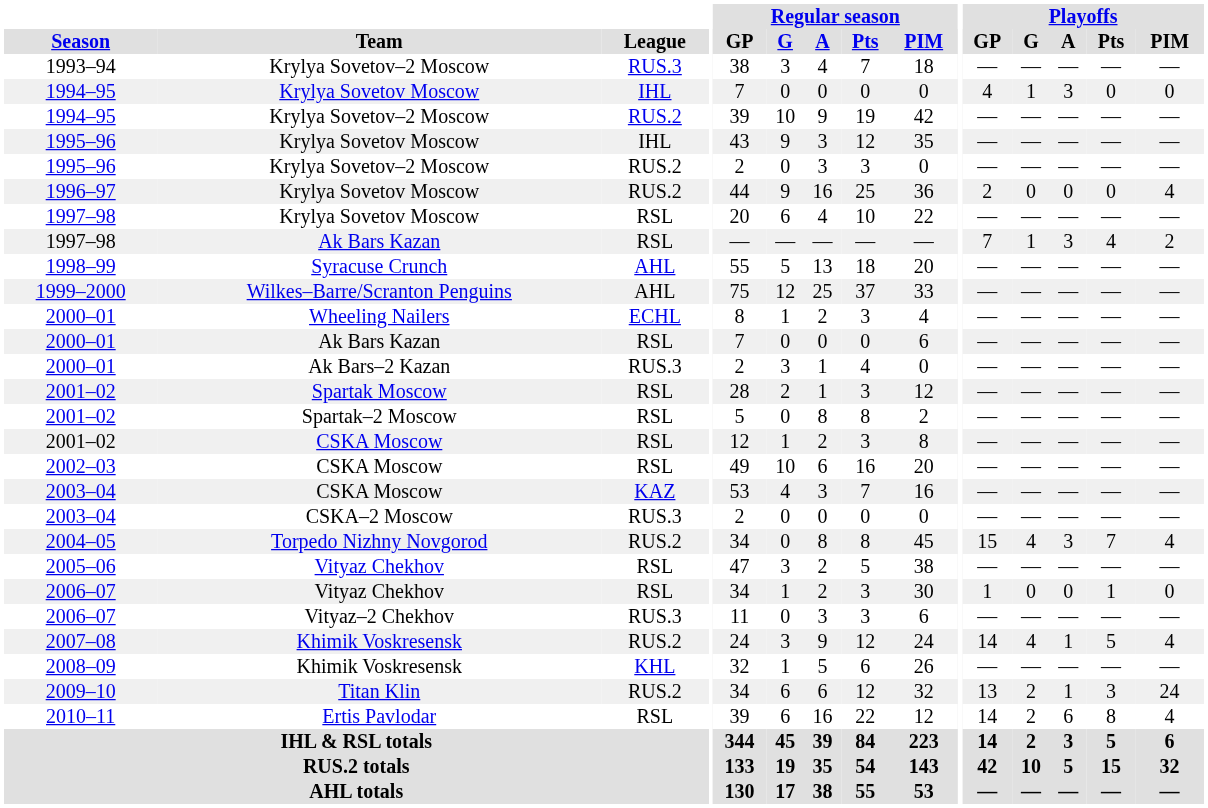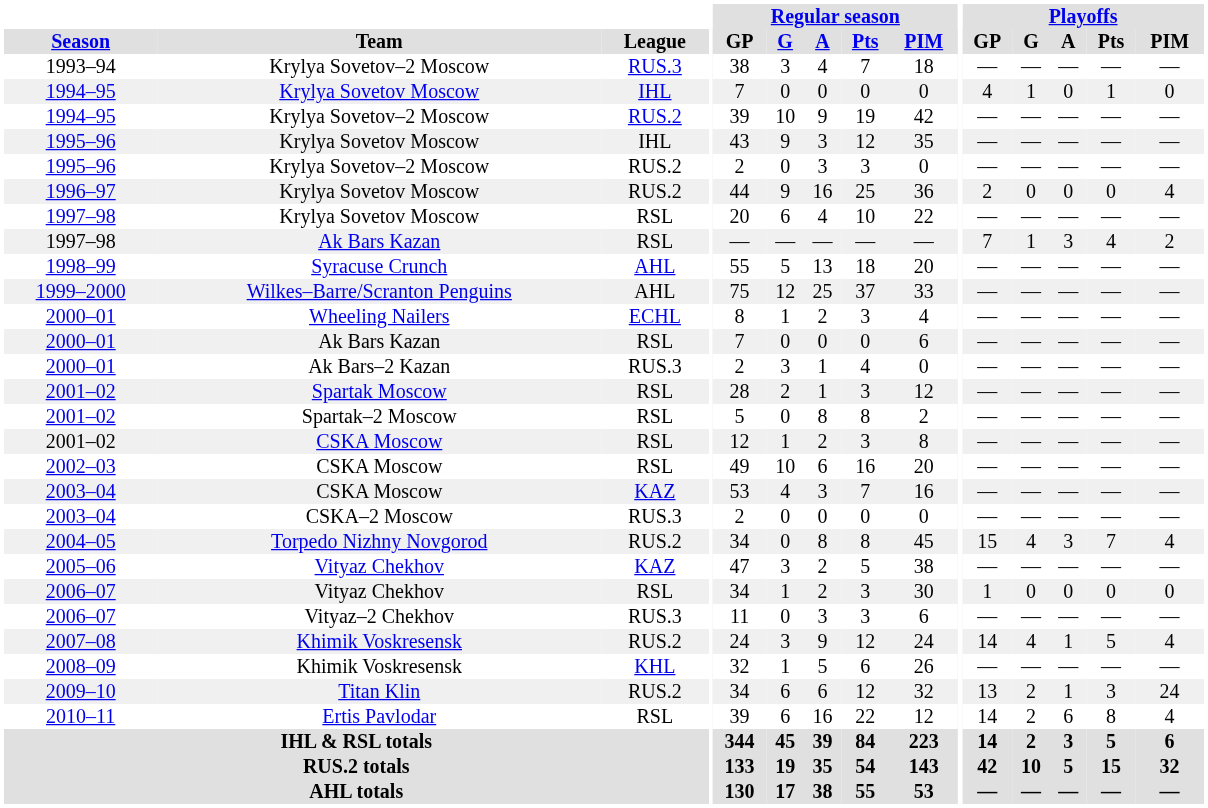 <table border="0" cellpadding="1" cellspacing="0" style="text-align:center; width:60em">
 <tr bgcolor="#e0e0e0">
 <th colspan="3" bgcolor="#ffffff"></th>
 <th rowspan="99" bgcolor="#ffffff"></th>
 <th colspan="5"><a href='#'>Regular season</a></th>
 <th rowspan="99" bgcolor="#ffffff"></th>
 <th colspan="5"><a href='#'>Playoffs</a></th>
 </tr>
 <tr bgcolor="#e0e0e0">
 <th><a href='#'>Season</a></th>
 <th>Team</th>
 <th>League</th>
 <th>GP</th>
 <th><a href='#'>G</a></th>
 <th><a href='#'>A</a></th>
 <th><a href='#'>Pts</a></th>
 <th><a href='#'>PIM</a></th>
 <th>GP</th>
 <th>G</th>
 <th>A</th>
 <th>Pts</th>
 <th>PIM</th>
 </tr>
 <tr>
 <td>1993–94</td>
 <td>Krylya Sovetov–2 Moscow</td>
 <td><a href='#'>RUS.3</a></td>
 <td>38</td>
 <td>3</td>
 <td>4</td>
 <td>7</td>
 <td>18</td>
 <td>—</td>
 <td>—</td>
 <td>—</td>
 <td>—</td>
 <td>—</td>
 </tr>
 <tr bgcolor="#f0f0f0">
 <td><a href='#'>1994–95</a></td>
 <td><a href='#'>Krylya Sovetov Moscow</a></td>
 <td><a href='#'>IHL</a></td>
 <td>7</td>
 <td>0</td>
 <td>0</td>
 <td>0</td>
 <td>0</td>
 <td>4</td>
 <td>1</td>
-<td>3</td>
 <td>0</td>
+<td>1</td>
 <td>0</td>
 </tr>
 <tr>
 <td><a href='#'>1994–95</a></td>
 <td>Krylya Sovetov–2 Moscow</td>
 <td><a href='#'>RUS.2</a></td>
 <td>39</td>
 <td>10</td>
 <td>9</td>
 <td>19</td>
 <td>42</td>
 <td>—</td>
 <td>—</td>
 <td>—</td>
 <td>—</td>
 <td>—</td>
 </tr>
 <tr bgcolor="#f0f0f0">
 <td><a href='#'>1995–96</a></td>
 <td>Krylya Sovetov Moscow</td>
 <td>IHL</td>
 <td>43</td>
 <td>9</td>
 <td>3</td>
 <td>12</td>
 <td>35</td>
 <td>—</td>
 <td>—</td>
 <td>—</td>
 <td>—</td>
 <td>—</td>
 </tr>
 <tr>
 <td><a href='#'>1995–96</a></td>
 <td>Krylya Sovetov–2 Moscow</td>
 <td>RUS.2</td>
 <td>2</td>
 <td>0</td>
 <td>3</td>
 <td>3</td>
 <td>0</td>
 <td>—</td>
 <td>—</td>
 <td>—</td>
 <td>—</td>
 <td>—</td>
 </tr>
 <tr bgcolor="#f0f0f0">
 <td><a href='#'>1996–97</a></td>
 <td>Krylya Sovetov Moscow</td>
 <td>RUS.2</td>
 <td>44</td>
 <td>9</td>
 <td>16</td>
 <td>25</td>
 <td>36</td>
 <td>2</td>
 <td>0</td>
 <td>0</td>
 <td>0</td>
 <td>4</td>
 </tr>
 <tr>
 <td><a href='#'>1997–98</a></td>
 <td>Krylya Sovetov Moscow</td>
 <td>RSL</td>
 <td>20</td>
 <td>6</td>
 <td>4</td>
 <td>10</td>
 <td>22</td>
 <td>—</td>
 <td>—</td>
 <td>—</td>
 <td>—</td>
 <td>—</td>
 </tr>
 <tr bgcolor="#f0f0f0">
 <td>1997–98</td>
 <td><a href='#'>Ak Bars Kazan</a></td>
 <td>RSL</td>
 <td>—</td>
 <td>—</td>
 <td>—</td>
 <td>—</td>
 <td>—</td>
 <td>7</td>
 <td>1</td>
 <td>3</td>
 <td>4</td>
 <td>2</td>
 </tr>
 <tr>
 <td><a href='#'>1998–99</a></td>
 <td><a href='#'>Syracuse Crunch</a></td>
 <td><a href='#'>AHL</a></td>
 <td>55</td>
 <td>5</td>
 <td>13</td>
 <td>18</td>
 <td>20</td>
 <td>—</td>
 <td>—</td>
 <td>—</td>
 <td>—</td>
 <td>—</td>
 </tr>
 <tr bgcolor="#f0f0f0">
 <td><a href='#'>1999–2000</a></td>
 <td><a href='#'>Wilkes–Barre/Scranton Penguins</a></td>
 <td>AHL</td>
 <td>75</td>
 <td>12</td>
 <td>25</td>
 <td>37</td>
 <td>33</td>
 <td>—</td>
 <td>—</td>
 <td>—</td>
 <td>—</td>
 <td>—</td>
 </tr>
 <tr>
 <td><a href='#'>2000–01</a></td>
 <td><a href='#'>Wheeling Nailers</a></td>
 <td><a href='#'>ECHL</a></td>
 <td>8</td>
 <td>1</td>
 <td>2</td>
 <td>3</td>
 <td>4</td>
 <td>—</td>
 <td>—</td>
 <td>—</td>
 <td>—</td>
 <td>—</td>
 </tr>
 <tr bgcolor="#f0f0f0">
 <td><a href='#'>2000–01</a></td>
 <td>Ak Bars Kazan</td>
 <td>RSL</td>
 <td>7</td>
 <td>0</td>
 <td>0</td>
 <td>0</td>
 <td>6</td>
 <td>—</td>
 <td>—</td>
 <td>—</td>
 <td>—</td>
 <td>—</td>
 </tr>
 <tr>
 <td><a href='#'>2000–01</a></td>
 <td>Ak Bars–2 Kazan</td>
 <td>RUS.3</td>
 <td>2</td>
 <td>3</td>
 <td>1</td>
 <td>4</td>
 <td>0</td>
 <td>—</td>
 <td>—</td>
 <td>—</td>
 <td>—</td>
 <td>—</td>
 </tr>
 <tr bgcolor="#f0f0f0">
 <td><a href='#'>2001–02</a></td>
 <td><a href='#'>Spartak Moscow</a></td>
 <td>RSL</td>
 <td>28</td>
 <td>2</td>
 <td>1</td>
 <td>3</td>
 <td>12</td>
 <td>—</td>
 <td>—</td>
 <td>—</td>
 <td>—</td>
 <td>—</td>
 </tr>
 <tr>
 <td><a href='#'>2001–02</a></td>
 <td>Spartak–2 Moscow</td>
 <td>RSL</td>
 <td>5</td>
 <td>0</td>
 <td>8</td>
 <td>8</td>
 <td>2</td>
 <td>—</td>
 <td>—</td>
 <td>—</td>
 <td>—</td>
 <td>—</td>
 </tr>
 <tr bgcolor="#f0f0f0">
 <td>2001–02</td>
 <td><a href='#'>CSKA Moscow</a></td>
 <td>RSL</td>
 <td>12</td>
 <td>1</td>
 <td>2</td>
 <td>3</td>
 <td>8</td>
 <td>—</td>
 <td>—</td>
 <td>—</td>
 <td>—</td>
 <td>—</td>
 </tr>
 <tr>
 <td><a href='#'>2002–03</a></td>
 <td>CSKA Moscow</td>
 <td>RSL</td>
 <td>49</td>
 <td>10</td>
 <td>6</td>
 <td>16</td>
 <td>20</td>
 <td>—</td>
 <td>—</td>
 <td>—</td>
 <td>—</td>
 <td>—</td>
 </tr>
 <tr bgcolor="#f0f0f0">
 <td><a href='#'>2003–04</a></td>
 <td>CSKA Moscow</td>
 <td><a href='#'>KAZ</a></td>
 <td>53</td>
 <td>4</td>
 <td>3</td>
 <td>7</td>
 <td>16</td>
 <td>—</td>
 <td>—</td>
 <td>—</td>
 <td>—</td>
 <td>—</td>
 </tr>
 <tr>
 <td><a href='#'>2003–04</a></td>
 <td>CSKA–2 Moscow</td>
 <td>RUS.3</td>
 <td>2</td>
 <td>0</td>
 <td>0</td>
 <td>0</td>
 <td>0</td>
 <td>—</td>
 <td>—</td>
 <td>—</td>
 <td>—</td>
 <td>—</td>
 </tr>
 <tr bgcolor="#f0f0f0">
 <td><a href='#'>2004–05</a></td>
 <td><a href='#'>Torpedo Nizhny Novgorod</a></td>
 <td>RUS.2</td>
 <td>34</td>
 <td>0</td>
 <td>8</td>
 <td>8</td>
 <td>45</td>
 <td>15</td>
 <td>4</td>
 <td>3</td>
 <td>7</td>
 <td>4</td>
 </tr>
 <tr>
 <td><a href='#'>2005–06</a></td>
 <td><a href='#'>Vityaz Chekhov</a></td>
-<td>RSL</td>
+<td><a href='#'>KAZ</a></td>
 <td>47</td>
 <td>3</td>
 <td>2</td>
 <td>5</td>
 <td>38</td>
 <td>—</td>
 <td>—</td>
 <td>—</td>
 <td>—</td>
 <td>—</td>
 </tr>
 <tr bgcolor="#f0f0f0">
 <td><a href='#'>2006–07</a></td>
 <td>Vityaz Chekhov</td>
 <td>RSL</td>
 <td>34</td>
 <td>1</td>
 <td>2</td>
 <td>3</td>
 <td>30</td>
 <td>1</td>
 <td>0</td>
 <td>0</td>
-<td>1</td>
+<td>0</td>
 <td>0</td>
 </tr>
 <tr>
 <td><a href='#'>2006–07</a></td>
 <td>Vityaz–2 Chekhov</td>
 <td>RUS.3</td>
 <td>11</td>
 <td>0</td>
 <td>3</td>
 <td>3</td>
 <td>6</td>
 <td>—</td>
 <td>—</td>
 <td>—</td>
 <td>—</td>
 <td>—</td>
 </tr>
 <tr bgcolor="#f0f0f0">
 <td><a href='#'>2007–08</a></td>
 <td><a href='#'>Khimik Voskresensk</a></td>
 <td>RUS.2</td>
 <td>24</td>
 <td>3</td>
 <td>9</td>
 <td>12</td>
 <td>24</td>
 <td>14</td>
 <td>4</td>
 <td>1</td>
 <td>5</td>
 <td>4</td>
 </tr>
 <tr>
 <td><a href='#'>2008–09</a></td>
 <td>Khimik Voskresensk</td>
 <td><a href='#'>KHL</a></td>
 <td>32</td>
 <td>1</td>
 <td>5</td>
 <td>6</td>
 <td>26</td>
 <td>—</td>
 <td>—</td>
 <td>—</td>
 <td>—</td>
 <td>—</td>
 </tr>
 <tr bgcolor="#f0f0f0">
 <td><a href='#'>2009–10</a></td>
 <td><a href='#'>Titan Klin</a></td>
 <td>RUS.2</td>
 <td>34</td>
 <td>6</td>
 <td>6</td>
 <td>12</td>
 <td>32</td>
 <td>13</td>
 <td>2</td>
 <td>1</td>
 <td>3</td>
 <td>24</td>
 </tr>
 <tr>
 <td><a href='#'>2010–11</a></td>
 <td><a href='#'>Ertis Pavlodar</a></td>
 <td>RSL</td>
 <td>39</td>
 <td>6</td>
 <td>16</td>
 <td>22</td>
 <td>12</td>
 <td>14</td>
 <td>2</td>
 <td>6</td>
 <td>8</td>
 <td>4</td>
 </tr>
 <tr bgcolor="#e0e0e0">
 <th colspan="3">IHL & RSL totals</th>
 <th>344</th>
 <th>45</th>
 <th>39</th>
 <th>84</th>
 <th>223</th>
 <th>14</th>
 <th>2</th>
 <th>3</th>
 <th>5</th>
 <th>6</th>
 </tr>
 <tr bgcolor="#e0e0e0">
 <th colspan="3">RUS.2 totals</th>
 <th>133</th>
 <th>19</th>
 <th>35</th>
 <th>54</th>
 <th>143</th>
 <th>42</th>
 <th>10</th>
 <th>5</th>
 <th>15</th>
 <th>32</th>
 </tr>
 <tr bgcolor="#e0e0e0">
 <th colspan="3">AHL totals</th>
 <th>130</th>
 <th>17</th>
 <th>38</th>
 <th>55</th>
 <th>53</th>
 <th>—</th>
 <th>—</th>
 <th>—</th>
 <th>—</th>
 <th>—</th>
 </tr>
 </table>
